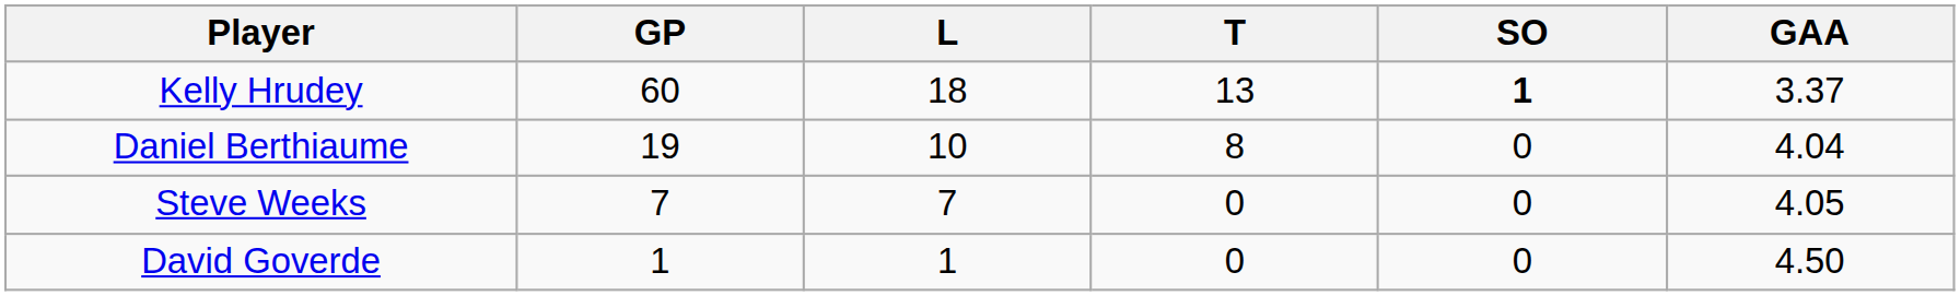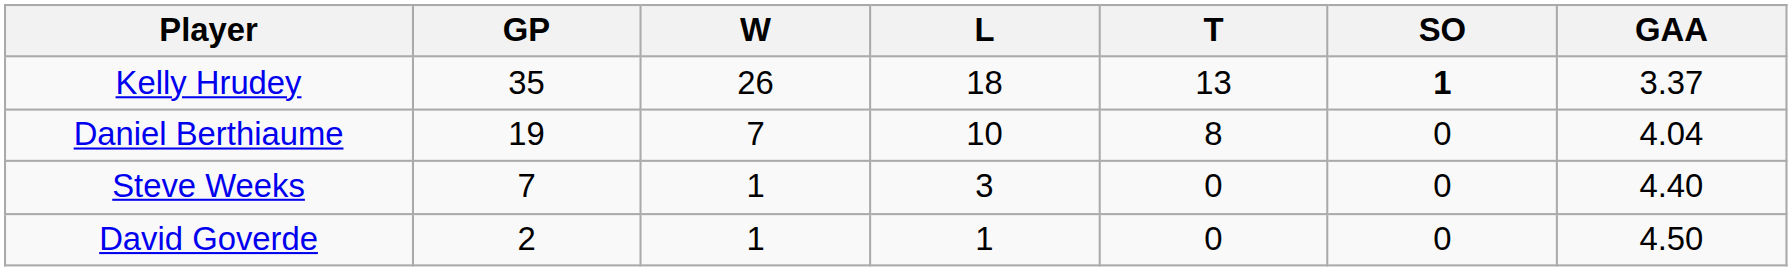 <table class="wikitable sortable">
 <tr>
 <th bgcolor="#DDDDFF" width="16%">Player</th>
 <th bgcolor="#DDDDFF" width="9%">GP</th>
+<th bgcolor="#DDDDFF" width="9%">W</th>
 <th bgcolor="#DDDDFF" width="9%">L</th>
 <th bgcolor="#DDDDFF" width="9%">T</th>
 <th bgcolor="#DDDDFF" width="9%">SO</th>
 <th bgcolor="#DDDDFF" width="9%">GAA</th>
 </tr>
 <tr align="center">
 <td><a href='#'>Kelly Hrudey</a></td>
-<td>60</td>
+<td>35</td>
+<td>26</td>
 <td>18</td>
 <td>13</td>
 <td><strong>1</strong></td>
 <td>3.37</td>
 </tr>
 <tr align="center">
 <td><a href='#'>Daniel Berthiaume</a></td>
 <td>19</td>
+<td>7</td>
 <td>10</td>
 <td>8</td>
 <td>0</td>
 <td>4.04</td>
 </tr>
 <tr align="center">
 <td><a href='#'>Steve Weeks</a></td>
 <td>7</td>
-<td>7</td>
+<td>1</td>
+<td>3</td>
 <td>0</td>
 <td>0</td>
-<td>4.05</td>
+<td>4.40</td>
 </tr>
 <tr align="center">
 <td><a href='#'>David Goverde</a></td>
+<td>2</td>
 <td>1</td>
 <td>1</td>
 <td>0</td>
 <td>0</td>
 <td>4.50</td>
 </tr>
 </table>
